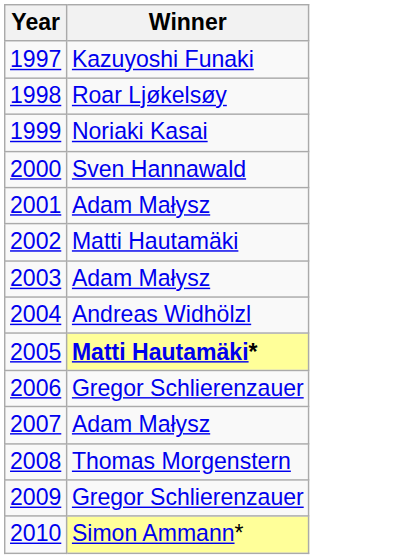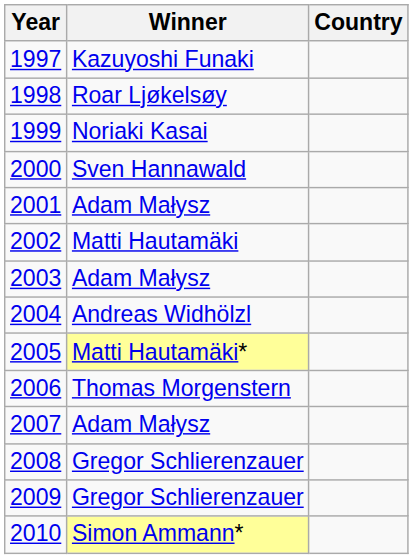 <table class="wikitable sortable">
 <tr>
 <th>Year</th>
 <th>Winner</th>
+<th>Country</th>
 </tr>
 <tr>
 <td><a href='#'>1997</a></td>
 <td><a href='#'>Kazuyoshi Funaki</a></td>
+<td></td>
 </tr>
 <tr>
 <td><a href='#'>1998</a></td>
 <td><a href='#'>Roar Ljøkelsøy</a></td>
+<td></td>
 </tr>
 <tr>
 <td><a href='#'>1999</a></td>
 <td><a href='#'>Noriaki Kasai</a></td>
+<td></td>
 </tr>
 <tr>
 <td><a href='#'>2000</a></td>
 <td><a href='#'>Sven Hannawald</a></td>
+<td></td>
 </tr>
 <tr>
 <td><a href='#'>2001</a></td>
 <td><a href='#'>Adam Małysz</a></td>
+<td></td>
 </tr>
 <tr>
 <td><a href='#'>2002</a></td>
 <td><a href='#'>Matti Hautamäki</a></td>
+<td></td>
 </tr>
 <tr>
 <td><a href='#'>2003</a></td>
 <td><a href='#'>Adam Małysz</a></td>
+<td></td>
 </tr>
 <tr>
 <td><a href='#'>2004</a></td>
 <td><a href='#'>Andreas Widhölzl</a></td>
+<td></td>
 </tr>
 <tr>
 <td><a href='#'>2005</a></td>
-<td bgcolor="#FFFF99"><strong><a href='#'>Matti Hautamäki</a>*</strong></td>
+<td bgcolor="#FFFF99"><a href='#'>Matti Hautamäki</a>*</td>
+<td></td>
 </tr>
 <tr>
 <td><a href='#'>2006</a></td>
-<td><a href='#'>Gregor Schlierenzauer</a></td>
+<td><a href='#'>Thomas Morgenstern</a></td>
+<td></td>
 </tr>
 <tr>
 <td><a href='#'>2007</a></td>
 <td><a href='#'>Adam Małysz</a></td>
+<td></td>
 </tr>
 <tr>
 <td><a href='#'>2008</a></td>
-<td><a href='#'>Thomas Morgenstern</a></td>
+<td><a href='#'>Gregor Schlierenzauer</a></td>
+<td></td>
 </tr>
 <tr>
 <td><a href='#'>2009</a></td>
 <td><a href='#'>Gregor Schlierenzauer</a></td>
+<td></td>
 </tr>
 <tr>
 <td><a href='#'>2010</a></td>
 <td bgcolor="#FFFF99"><a href='#'>Simon Ammann</a>*</td>
+<td></td>
 </tr>
 </table>
